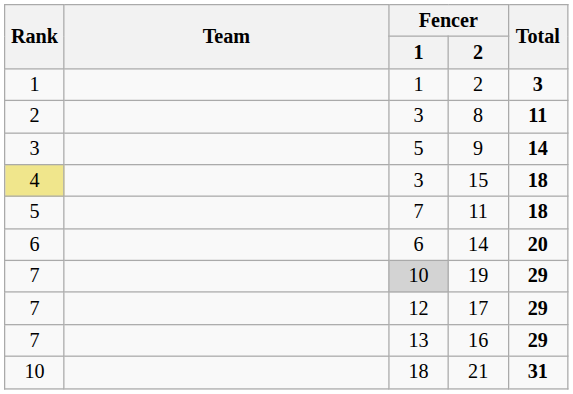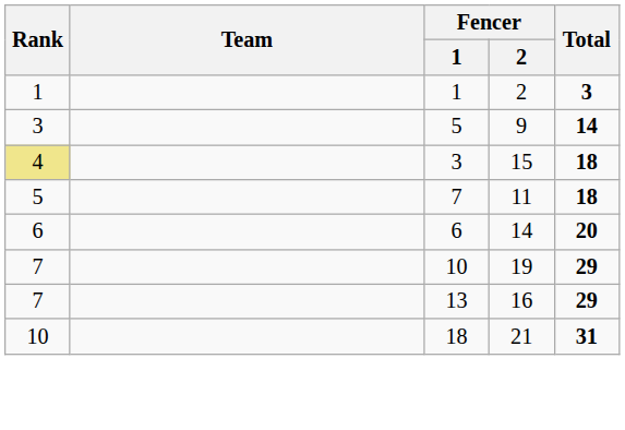 <table class=wikitable style="text-align:center">
 <tr>
 <th rowspan=2 width=40>Rank</th>
 <th rowspan=2 width=250>Team</th>
 <th colspan=2>Fencer</th>
 <th rowspan=2 width=40>Total</th>
 </tr>
 <tr>
 <th width=40>1</th>
 <th width=40>2</th>
 </tr>
 <tr>
 <td>1</td>
 <td align=left></td>
 <td>1</td>
 <td>2</td>
 <td><strong>3</strong></td>
-</tr>
-<tr>
-<td>2</td>
-<td align=left></td>
-<td>3</td>
-<td>8</td>
-<td><strong>11</strong></td>
 </tr>
 <tr>
 <td>3</td>
 <td align=left></td>
 <td>5</td>
 <td>9</td>
 <td><strong>14</strong></td>
 </tr>
 <tr>
 <td style="background: khaki;">4</td>
 <td align=left></td>
 <td>3</td>
 <td>15</td>
 <td><strong>18</strong></td>
 </tr>
 <tr>
 <td>5</td>
 <td align=left></td>
 <td>7</td>
 <td>11</td>
 <td><strong>18</strong></td>
 </tr>
 <tr>
 <td>6</td>
 <td align=left></td>
 <td>6</td>
 <td>14</td>
 <td><strong>20</strong></td>
 </tr>
 <tr>
 <td>7</td>
 <td align=left></td>
-<td style="background: lightgrey;">10</td>
+<td>10</td>
 <td>19</td>
-<td><strong>29</strong></td>
-</tr>
-<tr>
-<td>7</td>
-<td align=left></td>
-<td>12</td>
-<td>17</td>
 <td><strong>29</strong></td>
 </tr>
 <tr>
 <td>7</td>
 <td align=left></td>
 <td>13</td>
 <td>16</td>
 <td><strong>29</strong></td>
 </tr>
 <tr>
 <td>10</td>
 <td align=left></td>
 <td>18</td>
 <td>21</td>
 <td><strong>31</strong></td>
 </tr>
 </table>
